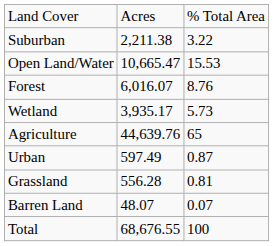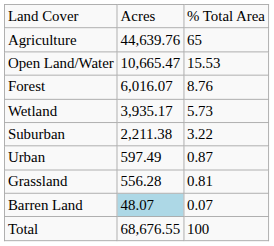 <table class="wikitable">
 <tr>
 <td>Land Cover</td>
 <td>Acres</td>
 <td>% Total Area</td>
 </tr>
 <tr>
-<td>Suburban</td>
-<td>2,211.38</td>
-<td>3.22</td>
+<td>Agriculture</td>
+<td>44,639.76</td>
+<td>65</td>
 </tr>
 <tr>
 <td>Open Land/Water</td>
 <td>10,665.47</td>
 <td>15.53</td>
 </tr>
 <tr>
 <td>Forest</td>
 <td>6,016.07</td>
 <td>8.76</td>
 </tr>
 <tr>
 <td>Wetland</td>
 <td>3,935.17</td>
 <td>5.73</td>
 </tr>
 <tr>
-<td>Agriculture</td>
-<td>44,639.76</td>
-<td>65</td>
+<td>Suburban</td>
+<td>2,211.38</td>
+<td>3.22</td>
 </tr>
 <tr>
 <td>Urban</td>
 <td>597.49</td>
 <td>0.87</td>
 </tr>
 <tr>
 <td>Grassland</td>
 <td>556.28</td>
 <td>0.81</td>
 </tr>
 <tr>
 <td>Barren Land</td>
-<td>48.07</td>
+<td style="background: lightblue;">48.07</td>
 <td>0.07</td>
 </tr>
 <tr>
 <td>Total</td>
 <td>68,676.55</td>
 <td>100</td>
 </tr>
 </table>
